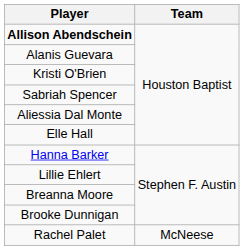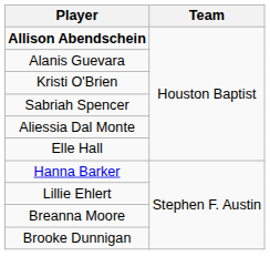 <table class="wikitable" style="text-align: center;">
 <tr>
 <th>Player</th>
 <th>Team</th>
 </tr>
 <tr>
 <td><strong>Allison Abendschein</strong></td>
 <td rowspan=6>Houston Baptist</td>
 </tr>
 <tr>
 <td>Alanis Guevara</td>
 </tr>
 <tr>
 <td>Kristi O'Brien</td>
 </tr>
 <tr>
 <td>Sabriah Spencer</td>
 </tr>
 <tr>
 <td>Aliessia Dal Monte</td>
 </tr>
 <tr>
 <td>Elle Hall</td>
 </tr>
 <tr>
 <td><a href='#'>Hanna Barker</a></td>
 <td rowspan=4>Stephen F. Austin</td>
 </tr>
 <tr>
 <td>Lillie Ehlert</td>
 </tr>
 <tr>
 <td>Breanna Moore</td>
 </tr>
 <tr>
 <td>Brooke Dunnigan</td>
 </tr>
-<tr>
-<td>Rachel Palet</td>
-<td rowspan=1>McNeese</td>
-</tr>
 </table>
